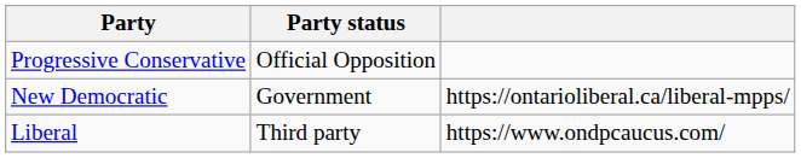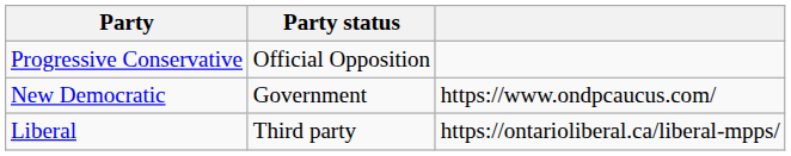 <table class="wikitable">
 <tr>
 <th>Party</th>
 <th>Party status</th>
 <th></th>
 </tr>
 <tr>
 <td><a href='#'>Progressive Conservative</a></td>
 <td>Official Opposition</td>
 <td></td>
 </tr>
 <tr>
 <td><a href='#'>New Democratic</a></td>
 <td>Government</td>
-<td>https://ontarioliberal.ca/liberal-mpps/</td>
+<td>https://www.ondpcaucus.com/</td>
 </tr>
 <tr>
 <td><a href='#'>Liberal</a></td>
 <td>Third party</td>
-<td>https://www.ondpcaucus.com/</td>
+<td>https://ontarioliberal.ca/liberal-mpps/</td>
 </tr>
 </table>
